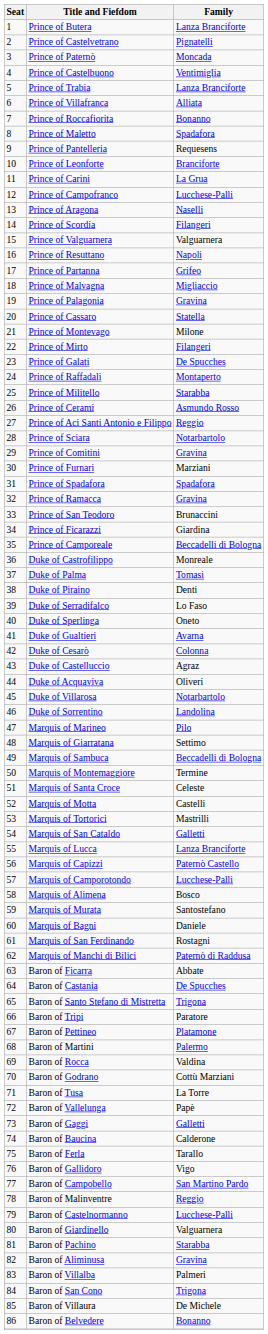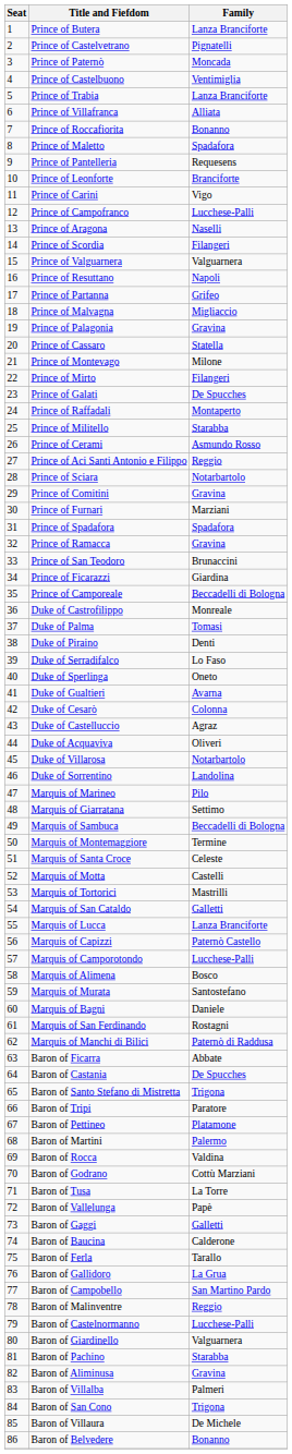 <table class="wikitable">
 <tr>
 <th>Seat</th>
 <th>Title and Fiefdom</th>
 <th>Family</th>
 </tr>
 <tr>
 <td>1</td>
 <td><a href='#'>Prince of Butera</a></td>
 <td><a href='#'>Lanza Branciforte</a></td>
 </tr>
 <tr>
 <td>2</td>
 <td><a href='#'>Prince of Castelvetrano</a></td>
 <td><a href='#'>Pignatelli</a></td>
 </tr>
 <tr>
 <td>3</td>
 <td><a href='#'>Prince of Paternò</a></td>
 <td><a href='#'>Moncada</a></td>
 </tr>
 <tr>
 <td>4</td>
 <td><a href='#'>Prince of Castelbuono</a></td>
 <td><a href='#'>Ventimiglia</a></td>
 </tr>
 <tr>
 <td>5</td>
 <td><a href='#'>Prince of Trabia</a></td>
 <td><a href='#'>Lanza Branciforte</a></td>
 </tr>
 <tr>
 <td>6</td>
 <td><a href='#'>Prince of Villafranca</a></td>
 <td><a href='#'>Alliata</a></td>
 </tr>
 <tr>
 <td>7</td>
 <td><a href='#'>Prince of Roccafiorita</a></td>
 <td><a href='#'>Bonanno</a></td>
 </tr>
 <tr>
 <td>8</td>
 <td><a href='#'>Prince of Maletto</a></td>
 <td><a href='#'>Spadafora</a></td>
 </tr>
 <tr>
 <td>9</td>
 <td><a href='#'>Prince of Pantelleria</a></td>
 <td>Requesens</td>
 </tr>
 <tr>
 <td>10</td>
 <td><a href='#'>Prince of Leonforte</a></td>
 <td><a href='#'>Branciforte</a></td>
 </tr>
 <tr>
 <td>11</td>
 <td><a href='#'>Prince of Carini</a></td>
-<td><a href='#'>La Grua</a></td>
+<td>Vigo</td>
 </tr>
 <tr>
 <td>12</td>
 <td><a href='#'>Prince of Campofranco</a></td>
 <td><a href='#'>Lucchese-Palli</a></td>
 </tr>
 <tr>
 <td>13</td>
 <td><a href='#'>Prince of Aragona</a></td>
 <td><a href='#'>Naselli</a></td>
 </tr>
 <tr>
 <td>14</td>
 <td><a href='#'>Prince of Scordia</a></td>
 <td><a href='#'>Filangeri</a></td>
 </tr>
 <tr>
 <td>15</td>
 <td><a href='#'>Prince of Valguarnera</a></td>
 <td>Valguarnera</td>
 </tr>
 <tr>
 <td>16</td>
 <td><a href='#'>Prince of Resuttano</a></td>
 <td><a href='#'>Napoli</a></td>
 </tr>
 <tr>
 <td>17</td>
 <td><a href='#'>Prince of Partanna</a></td>
 <td><a href='#'>Grifeo</a></td>
 </tr>
 <tr>
 <td>18</td>
 <td><a href='#'>Prince of Malvagna</a></td>
 <td><a href='#'>Migliaccio</a></td>
 </tr>
 <tr>
 <td>19</td>
 <td><a href='#'>Prince of Palagonia</a></td>
 <td><a href='#'>Gravina</a></td>
 </tr>
 <tr>
 <td>20</td>
 <td><a href='#'>Prince of Cassaro</a></td>
 <td><a href='#'>Statella</a></td>
 </tr>
 <tr>
 <td>21</td>
 <td><a href='#'>Prince of Montevago</a></td>
 <td>Milone</td>
 </tr>
 <tr>
 <td>22</td>
 <td><a href='#'>Prince of Mirto</a></td>
 <td><a href='#'>Filangeri</a></td>
 </tr>
 <tr>
 <td>23</td>
 <td><a href='#'>Prince of Galati</a></td>
 <td><a href='#'>De Spucches</a></td>
 </tr>
 <tr>
 <td>24</td>
 <td><a href='#'>Prince of Raffadali</a></td>
 <td><a href='#'>Montaperto</a></td>
 </tr>
 <tr>
 <td>25</td>
 <td><a href='#'>Prince of Militello</a></td>
 <td><a href='#'>Starabba</a></td>
 </tr>
 <tr>
 <td>26</td>
 <td><a href='#'>Prince of Cerami</a></td>
 <td><a href='#'>Asmundo Rosso</a></td>
 </tr>
 <tr>
 <td>27</td>
 <td><a href='#'>Prince of Aci Santi Antonio e Filippo</a></td>
 <td><a href='#'>Reggio</a></td>
 </tr>
 <tr>
 <td>28</td>
 <td><a href='#'>Prince of Sciara</a></td>
 <td><a href='#'>Notarbartolo</a></td>
 </tr>
 <tr>
 <td>29</td>
 <td><a href='#'>Prince of Comitini</a></td>
 <td><a href='#'>Gravina</a></td>
 </tr>
 <tr>
 <td>30</td>
 <td><a href='#'>Prince of Furnari</a></td>
 <td>Marziani</td>
 </tr>
 <tr>
 <td>31</td>
 <td><a href='#'>Prince of Spadafora</a></td>
 <td><a href='#'>Spadafora</a></td>
 </tr>
 <tr>
 <td>32</td>
 <td><a href='#'>Prince of Ramacca</a></td>
 <td><a href='#'>Gravina</a></td>
 </tr>
 <tr>
 <td>33</td>
 <td><a href='#'>Prince of San Teodoro</a></td>
 <td>Brunaccini</td>
 </tr>
 <tr>
 <td>34</td>
 <td><a href='#'>Prince of Ficarazzi</a></td>
 <td>Giardina</td>
 </tr>
 <tr>
 <td>35</td>
 <td><a href='#'>Prince of Camporeale</a></td>
 <td><a href='#'>Beccadelli di Bologna</a></td>
 </tr>
 <tr>
 <td>36</td>
 <td><a href='#'>Duke of Castrofilippo</a></td>
 <td>Monreale</td>
 </tr>
 <tr>
 <td>37</td>
 <td><a href='#'>Duke of Palma</a></td>
 <td><a href='#'>Tomasi</a></td>
 </tr>
 <tr>
 <td>38</td>
 <td><a href='#'>Duke of Piraino</a></td>
 <td>Denti</td>
 </tr>
 <tr>
 <td>39</td>
 <td><a href='#'>Duke of Serradifalco</a></td>
 <td>Lo Faso</td>
 </tr>
 <tr>
 <td>40</td>
 <td><a href='#'>Duke of Sperlinga</a></td>
 <td>Oneto</td>
 </tr>
 <tr>
 <td>41</td>
 <td><a href='#'>Duke of Gualtieri</a></td>
 <td><a href='#'>Avarna</a></td>
 </tr>
 <tr>
 <td>42</td>
 <td><a href='#'>Duke of Cesarò</a></td>
 <td><a href='#'>Colonna</a></td>
 </tr>
 <tr>
 <td>43</td>
 <td><a href='#'>Duke of Castelluccio</a></td>
 <td>Agraz</td>
 </tr>
 <tr>
 <td>44</td>
 <td><a href='#'>Duke of Acquaviva</a></td>
 <td>Oliveri</td>
 </tr>
 <tr>
 <td>45</td>
 <td><a href='#'>Duke of Villarosa</a></td>
 <td><a href='#'>Notarbartolo</a></td>
 </tr>
 <tr>
 <td>46</td>
 <td><a href='#'>Duke of Sorrentino</a></td>
 <td><a href='#'>Landolina</a></td>
 </tr>
 <tr>
 <td>47</td>
 <td><a href='#'>Marquis of Marineo</a></td>
 <td><a href='#'>Pilo</a></td>
 </tr>
 <tr>
 <td>48</td>
 <td><a href='#'>Marquis of Giarratana</a></td>
 <td>Settimo</td>
 </tr>
 <tr>
 <td>49</td>
 <td><a href='#'>Marquis of Sambuca</a></td>
 <td><a href='#'>Beccadelli di Bologna</a></td>
 </tr>
 <tr>
 <td>50</td>
 <td><a href='#'>Marquis of Montemaggiore</a></td>
 <td>Termine</td>
 </tr>
 <tr>
 <td>51</td>
 <td><a href='#'>Marquis of Santa Croce</a></td>
 <td>Celeste</td>
 </tr>
 <tr>
 <td>52</td>
 <td><a href='#'>Marquis of Motta</a></td>
 <td>Castelli</td>
 </tr>
 <tr>
 <td>53</td>
 <td><a href='#'>Marquis of Tortorici</a></td>
 <td>Mastrilli</td>
 </tr>
 <tr>
 <td>54</td>
 <td><a href='#'>Marquis of San Cataldo</a></td>
 <td><a href='#'>Galletti</a></td>
 </tr>
 <tr>
 <td>55</td>
 <td><a href='#'>Marquis of Lucca</a></td>
 <td><a href='#'>Lanza Branciforte</a></td>
 </tr>
 <tr>
 <td>56</td>
 <td><a href='#'>Marquis of Capizzi</a></td>
 <td><a href='#'>Paternò Castello</a></td>
 </tr>
 <tr>
 <td>57</td>
 <td><a href='#'>Marquis of Camporotondo</a></td>
 <td><a href='#'>Lucchese-Palli</a></td>
 </tr>
 <tr>
 <td>58</td>
 <td><a href='#'>Marquis of Alimena</a></td>
 <td>Bosco</td>
 </tr>
 <tr>
 <td>59</td>
 <td><a href='#'>Marquis of Murata</a></td>
 <td>Santostefano</td>
 </tr>
 <tr>
 <td>60</td>
 <td><a href='#'>Marquis of Bagni</a></td>
 <td>Daniele</td>
 </tr>
 <tr>
 <td>61</td>
 <td><a href='#'>Marquis of San Ferdinando</a></td>
 <td>Rostagni</td>
 </tr>
 <tr>
 <td>62</td>
 <td><a href='#'>Marquis of Manchi di Bilici</a></td>
 <td><a href='#'>Paternò di Raddusa</a></td>
 </tr>
 <tr>
 <td>63</td>
 <td>Baron of <a href='#'>Ficarra</a></td>
 <td>Abbate</td>
 </tr>
 <tr>
 <td>64</td>
 <td>Baron of <a href='#'>Castania</a></td>
 <td><a href='#'>De Spucches</a></td>
 </tr>
 <tr>
 <td>65</td>
 <td>Baron of <a href='#'>Santo Stefano di Mistretta</a></td>
 <td><a href='#'>Trigona</a></td>
 </tr>
 <tr>
 <td>66</td>
 <td>Baron of <a href='#'>Tripi</a></td>
 <td>Paratore</td>
 </tr>
 <tr>
 <td>67</td>
 <td>Baron of <a href='#'>Pettineo</a></td>
 <td><a href='#'>Platamone</a></td>
 </tr>
 <tr>
 <td>68</td>
 <td>Baron of Martini</td>
 <td><a href='#'>Palermo</a></td>
 </tr>
 <tr>
 <td>69</td>
 <td>Baron of <a href='#'>Rocca</a></td>
 <td>Valdina</td>
 </tr>
 <tr>
 <td>70</td>
 <td>Baron of <a href='#'>Godrano</a></td>
 <td>Cottù Marziani</td>
 </tr>
 <tr>
 <td>71</td>
 <td>Baron of <a href='#'>Tusa</a></td>
 <td>La Torre</td>
 </tr>
 <tr>
 <td>72</td>
 <td>Baron of <a href='#'>Vallelunga</a></td>
 <td>Papè</td>
 </tr>
 <tr>
 <td>73</td>
 <td>Baron of <a href='#'>Gaggi</a></td>
 <td><a href='#'>Galletti</a></td>
 </tr>
 <tr>
 <td>74</td>
 <td>Baron of <a href='#'>Baucina</a></td>
 <td>Calderone</td>
 </tr>
 <tr>
 <td>75</td>
 <td>Baron of <a href='#'>Ferla</a></td>
 <td>Tarallo</td>
 </tr>
 <tr>
 <td>76</td>
 <td>Baron of <a href='#'>Gallidoro</a></td>
-<td>Vigo</td>
+<td><a href='#'>La Grua</a></td>
 </tr>
 <tr>
 <td>77</td>
 <td>Baron of <a href='#'>Campobello</a></td>
 <td><a href='#'>San Martino Pardo</a></td>
 </tr>
 <tr>
 <td>78</td>
 <td>Baron of Malinventre</td>
 <td><a href='#'>Reggio</a></td>
 </tr>
 <tr>
 <td>79</td>
 <td>Baron of <a href='#'>Castelnormanno</a></td>
 <td><a href='#'>Lucchese-Palli</a></td>
 </tr>
 <tr>
 <td>80</td>
 <td>Baron of <a href='#'>Giardinello</a></td>
 <td>Valguarnera</td>
 </tr>
 <tr>
 <td>81</td>
 <td>Baron of <a href='#'>Pachino</a></td>
 <td><a href='#'>Starabba</a></td>
 </tr>
 <tr>
 <td>82</td>
 <td>Baron of <a href='#'>Aliminusa</a></td>
 <td><a href='#'>Gravina</a></td>
 </tr>
 <tr>
 <td>83</td>
 <td>Baron of <a href='#'>Villalba</a></td>
 <td>Palmeri</td>
 </tr>
 <tr>
 <td>84</td>
 <td>Baron of <a href='#'>San Cono</a></td>
 <td><a href='#'>Trigona</a></td>
 </tr>
 <tr>
 <td>85</td>
 <td>Baron of Villaura</td>
 <td>De Michele</td>
 </tr>
 <tr>
 <td>86</td>
 <td>Baron of <a href='#'>Belvedere</a></td>
 <td><a href='#'>Bonanno</a></td>
 </tr>
 <tr>
 </tr>
 </table>
